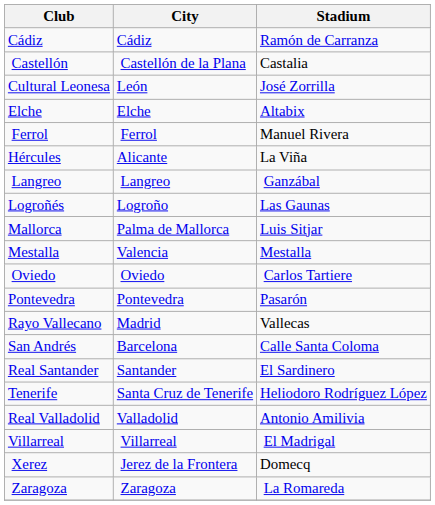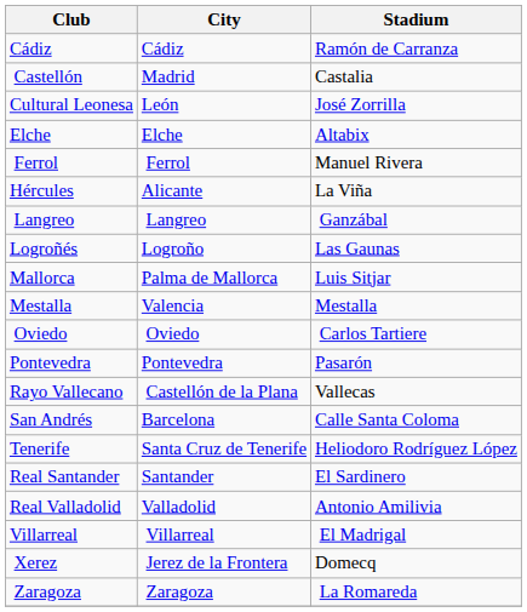 <table class="wikitable sortable" style="text-align: left;">
 <tr>
 <th>Club</th>
 <th>City</th>
 <th>Stadium</th>
 </tr>
 <tr>
 <td><a href='#'>Cádiz</a></td>
 <td><a href='#'>Cádiz</a></td>
 <td><a href='#'>Ramón de Carranza</a></td>
 </tr>
 <tr>
 <td> <a href='#'>Castellón</a></td>
-<td> <a href='#'>Castellón de la Plana</a></td>
+<td><a href='#'>Madrid</a></td>
 <td>Castalia</td>
 </tr>
 <tr>
 <td><a href='#'>Cultural Leonesa</a></td>
 <td><a href='#'>León</a></td>
 <td><a href='#'>José Zorrilla</a></td>
 </tr>
 <tr>
 <td><a href='#'>Elche</a></td>
 <td><a href='#'>Elche</a></td>
 <td><a href='#'>Altabix</a></td>
 </tr>
 <tr>
 <td> <a href='#'>Ferrol</a></td>
 <td> <a href='#'>Ferrol</a></td>
 <td>Manuel Rivera</td>
 </tr>
 <tr>
 <td><a href='#'>Hércules</a></td>
 <td><a href='#'>Alicante</a></td>
 <td>La Viña</td>
 </tr>
 <tr>
 <td> <a href='#'>Langreo</a></td>
 <td> <a href='#'>Langreo</a></td>
 <td> <a href='#'>Ganzábal</a></td>
 </tr>
 <tr>
 <td><a href='#'>Logroñés</a></td>
 <td><a href='#'>Logroño</a></td>
 <td><a href='#'>Las Gaunas</a></td>
 </tr>
 <tr>
 <td><a href='#'>Mallorca</a></td>
 <td><a href='#'>Palma de Mallorca</a></td>
 <td><a href='#'>Luis Sitjar</a></td>
 </tr>
 <tr>
 <td><a href='#'>Mestalla</a></td>
 <td><a href='#'>Valencia</a></td>
 <td><a href='#'>Mestalla</a></td>
 </tr>
 <tr>
 <td> <a href='#'>Oviedo</a></td>
 <td> <a href='#'>Oviedo</a></td>
 <td> <a href='#'>Carlos Tartiere</a></td>
 </tr>
 <tr>
 <td><a href='#'>Pontevedra</a></td>
 <td><a href='#'>Pontevedra</a></td>
 <td><a href='#'>Pasarón</a></td>
 </tr>
 <tr>
 <td><a href='#'>Rayo Vallecano</a></td>
-<td><a href='#'>Madrid</a></td>
+<td> <a href='#'>Castellón de la Plana</a></td>
 <td>Vallecas</td>
 </tr>
 <tr>
 <td><a href='#'>San Andrés</a></td>
 <td><a href='#'>Barcelona</a></td>
 <td><a href='#'>Calle Santa Coloma</a></td>
 </tr>
 <tr>
+<td><a href='#'>Tenerife</a></td>
+<td><a href='#'>Santa Cruz de Tenerife</a></td>
+<td><a href='#'>Heliodoro Rodríguez López</a></td>
+</tr>
+<tr>
 <td><a href='#'>Real Santander</a></td>
 <td><a href='#'>Santander</a></td>
 <td><a href='#'>El Sardinero</a></td>
-</tr>
-<tr>
-<td><a href='#'>Tenerife</a></td>
-<td><a href='#'>Santa Cruz de Tenerife</a></td>
-<td><a href='#'>Heliodoro Rodríguez López</a></td>
 </tr>
 <tr>
 <td><a href='#'>Real Valladolid</a></td>
 <td><a href='#'>Valladolid</a></td>
 <td><a href='#'>Antonio Amilivia</a></td>
 </tr>
 <tr>
 <td><a href='#'>Villarreal</a></td>
 <td> <a href='#'>Villarreal</a></td>
 <td> <a href='#'>El Madrigal</a></td>
 </tr>
 <tr>
 <td> <a href='#'>Xerez</a></td>
 <td> <a href='#'>Jerez de la Frontera</a></td>
 <td>Domecq</td>
 </tr>
 <tr>
 <td> <a href='#'>Zaragoza</a></td>
 <td> <a href='#'>Zaragoza</a></td>
 <td> <a href='#'>La Romareda</a></td>
 </tr>
 <tr>
 </tr>
 </table>
